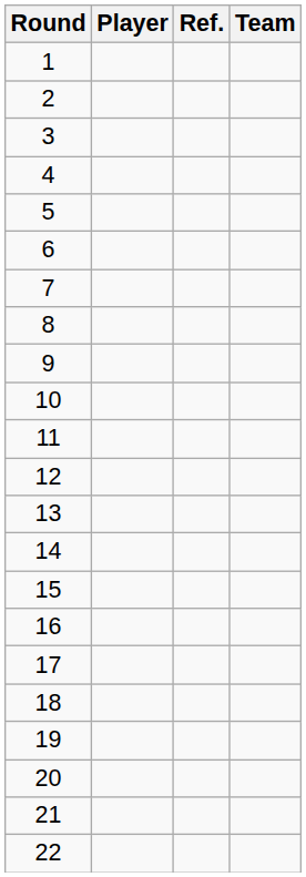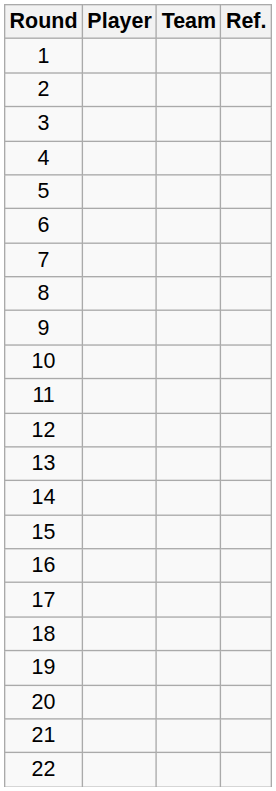 <table class="wikitable sortable" style="text-align:center">
 <tr>
 <th>Round</th>
 <th>Player</th>
+<th>Team</th>
 <th class="unsortable">Ref.</th>
-<th>Team</th>
 </tr>
 <tr>
 <td>1</td>
 <td></td>
 <td></td>
 <td></td>
 </tr>
 <tr>
 <td>2</td>
 <td></td>
 <td></td>
 <td></td>
 </tr>
 <tr>
 <td>3</td>
 <td><strong></strong></td>
+<td><strong></strong></td>
 <td></td>
-<td><strong></strong></td>
 </tr>
 <tr>
 <td>4</td>
 <td></td>
 <td></td>
 <td></td>
 </tr>
 <tr>
 <td>5</td>
 <td></td>
 <td></td>
 <td></td>
 </tr>
 <tr>
 <td>6</td>
 <td></td>
 <td></td>
 <td></td>
 </tr>
 <tr>
 <td>7</td>
 <td></td>
 <td></td>
 <td></td>
 </tr>
 <tr>
 <td>8</td>
 <td></td>
 <td></td>
 <td></td>
 </tr>
 <tr>
 <td>9</td>
 <td></td>
 <td></td>
 <td></td>
 </tr>
 <tr>
 <td>10</td>
 <td></td>
 <td></td>
 <td></td>
 </tr>
 <tr>
 <td>11</td>
 <td></td>
 <td></td>
 <td></td>
 </tr>
 <tr>
 <td>12</td>
 <td></td>
 <td></td>
 <td></td>
 </tr>
 <tr>
 <td>13</td>
 <td></td>
 <td></td>
 <td></td>
 </tr>
 <tr>
 <td>14</td>
 <td></td>
 <td></td>
 <td></td>
 </tr>
 <tr>
 <td>15</td>
 <td></td>
 <td></td>
 <td></td>
 </tr>
 <tr>
 <td>16</td>
 <td></td>
 <td></td>
 <td></td>
 </tr>
 <tr>
 <td>17</td>
 <td></td>
 <td></td>
 <td></td>
 </tr>
 <tr>
 <td>18</td>
 <td></td>
 <td></td>
 <td></td>
 </tr>
 <tr>
 <td>19</td>
 <td></td>
 <td></td>
 <td></td>
 </tr>
 <tr>
 <td>20</td>
 <td></td>
 <td></td>
 <td></td>
 </tr>
 <tr>
 <td>21</td>
 <td></td>
 <td></td>
 <td></td>
 </tr>
 <tr>
 <td>22</td>
 <td></td>
 <td></td>
 <td></td>
 </tr>
 </table>
